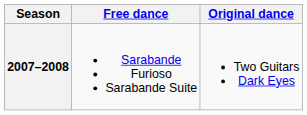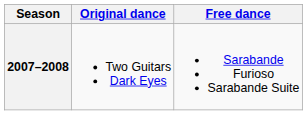 <table class="wikitable" style="text-align:center">
 <tr>
 <th>Season</th>
+<th><a href='#'>Original dance</a></th>
 <th><a href='#'>Free dance</a></th>
-<th><a href='#'>Original dance</a></th>
 </tr>
 <tr>
 <th>2007–2008 <br> </th>
+<td><br><ul><li>Two Guitars <br></li><li><a href='#'>Dark Eyes</a> <br></li></ul></td>
 <td><br><ul><li><a href='#'>Sarabande</a> <br></li><li>Furioso <br></li><li>Sarabande Suite <br></li></ul></td>
-<td><br><ul><li>Two Guitars <br></li><li><a href='#'>Dark Eyes</a> <br></li></ul></td>
 </tr>
 </table>
